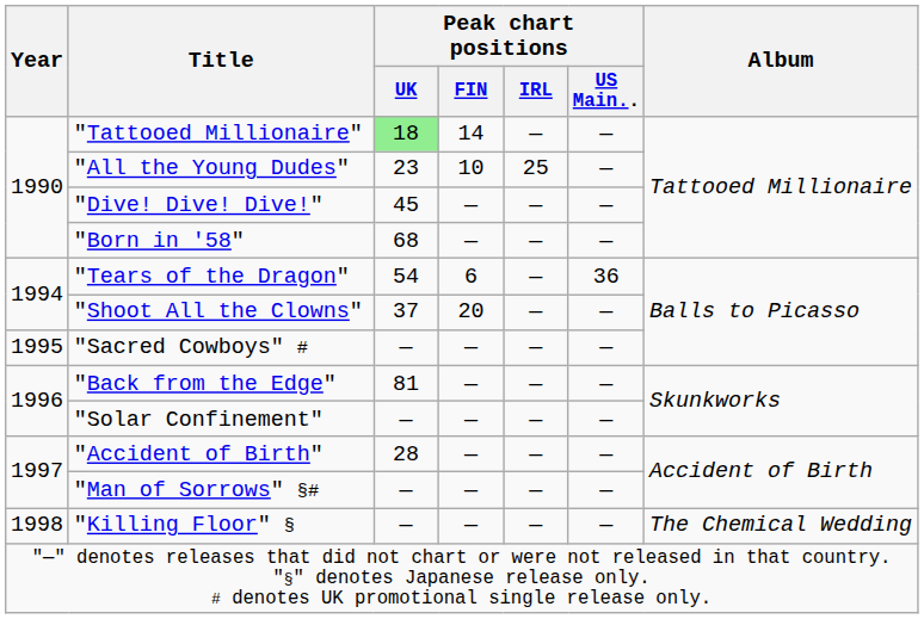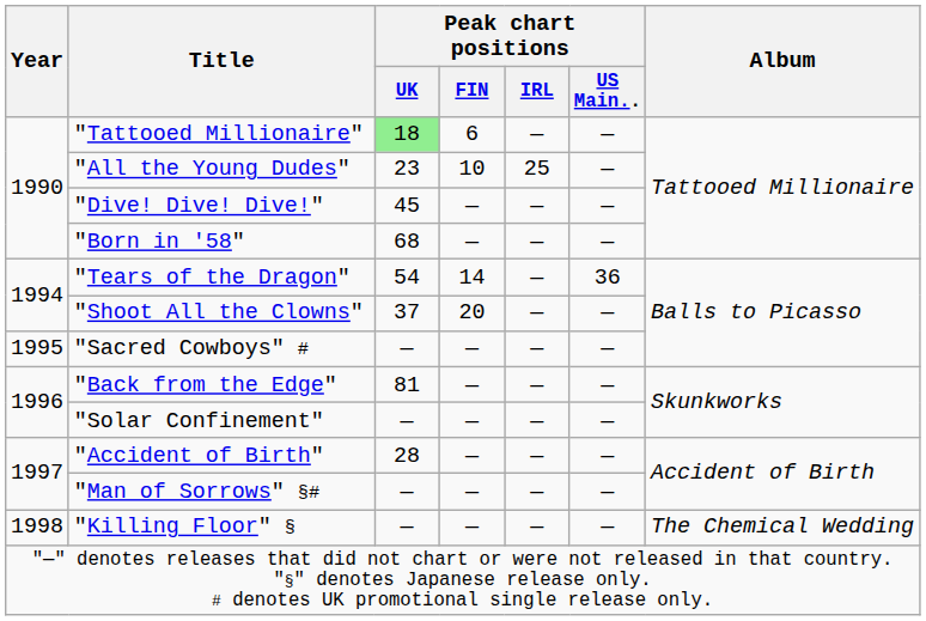 <table class="wikitable">
 <tr>
 <th rowspan=2>Year</th>
 <th rowspan=2 width="175">Title</th>
 <th colspan=4>Peak chart positions</th>
 <th rowspan=2>Album</th>
 </tr>
 <tr>
 <th style="width:3em;font-size:85%"><a href='#'>UK</a><br></th>
 <th style="width:3em;font-size:85%"><a href='#'>FIN</a><br></th>
 <th style="width:3em;font-size:85%"><a href='#'>IRL</a><br></th>
 <th style="width:3em;font-size:85%"><a href='#'>US<br>Main.</a>.<br></th>
 </tr>
 <tr>
 <td rowspan=4>1990</td>
 <td align="left">"<a href='#'>Tattooed Millionaire</a>"</td>
 <td align="center" style="background: lightgreen;">18</td>
-<td align="center">14</td>
+<td align="center">6</td>
 <td align="center">—</td>
 <td align="center">—</td>
 <td rowspan=4><em>Tattooed Millionaire</em></td>
 </tr>
 <tr>
 <td align="left">"<a href='#'>All the Young Dudes</a>"</td>
 <td align="center">23</td>
 <td align="center">10</td>
 <td align="center">25</td>
 <td align="center">—</td>
 </tr>
 <tr>
 <td align="left">"<a href='#'>Dive! Dive! Dive!</a>"</td>
 <td align="center">45</td>
 <td align="center">—</td>
 <td align="center">—</td>
 <td align="center">—</td>
 </tr>
 <tr>
 <td align="left">"<a href='#'>Born in '58</a>"</td>
 <td align="center">68</td>
 <td align="center">—</td>
 <td align="center">—</td>
 <td align="center">—</td>
 </tr>
 <tr>
 <td rowspan=2>1994</td>
 <td align="left">"<a href='#'>Tears of the Dragon</a>"</td>
 <td align="center">54</td>
-<td align="center">6</td>
+<td align="center">14</td>
 <td align="center">—</td>
 <td align="center">36</td>
 <td rowspan=3><em>Balls to Picasso</em></td>
 </tr>
 <tr>
 <td align="left">"<a href='#'>Shoot All the Clowns</a>"</td>
 <td align="center">37</td>
 <td align="center">20</td>
 <td align="center">—</td>
 <td align="center">—</td>
 </tr>
 <tr>
 <td>1995</td>
 <td align="left">"Sacred Cowboys" <small>#</small></td>
 <td align="center">—</td>
 <td align="center">—</td>
 <td align="center">—</td>
 <td align="center">—</td>
 </tr>
 <tr>
 <td rowspan=2>1996</td>
 <td align="left">"<a href='#'>Back from the Edge</a>"</td>
 <td align="center">81</td>
 <td align="center">—</td>
 <td align="center">—</td>
 <td align="center">—</td>
 <td rowspan=2><em>Skunkworks</em></td>
 </tr>
 <tr>
 <td align="left">"Solar Confinement"</td>
 <td align="center">—</td>
 <td align="center">—</td>
 <td align="center">—</td>
 <td align="center">—</td>
 </tr>
 <tr>
 <td rowspan=2>1997</td>
 <td align="left">"<a href='#'>Accident of Birth</a>"</td>
 <td align="center">28</td>
 <td align="center">—</td>
 <td align="center">—</td>
 <td align="center">—</td>
 <td rowspan=2><em>Accident of Birth</em></td>
 </tr>
 <tr>
 <td align="left">"<a href='#'>Man of Sorrows</a>" <small>§</small><small>#</small></td>
 <td align="center">—</td>
 <td align="center">—</td>
 <td align="center">—</td>
 <td align="center">—</td>
 </tr>
 <tr>
 <td>1998</td>
 <td align="left">"<a href='#'>Killing Floor</a>" <small>§</small></td>
 <td align="center">—</td>
 <td align="center">—</td>
 <td align="center">—</td>
 <td align="center">—</td>
 <td><em>The Chemical Wedding</em></td>
 </tr>
 <tr>
 <td align="center" colspan=13 style="font-size:85%">"—" denotes releases that did not chart or were not released in that country.<br>"<small>§</small>" denotes Japanese release only.<br><small>#</small> denotes UK promotional single release only.</td>
 </tr>
 </table>
